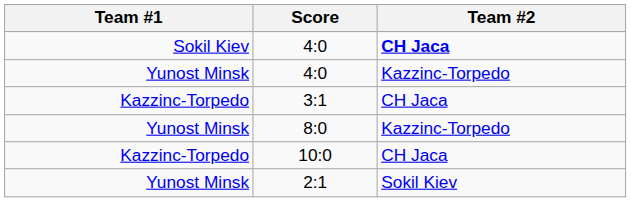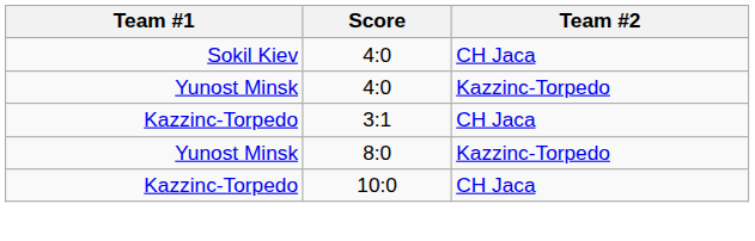 <table class="wikitable" style="text-align: center;">
 <tr>
 <th width=22%>Team #1</th>
 <th width=11%>Score</th>
 <th width=22%>Team #2</th>
 </tr>
 <tr>
 <td style="text-align: right;"><a href='#'>Sokil Kiev</a> </td>
 <td>4:0</td>
-<td style="text-align: left;"><strong> <a href='#'>CH Jaca</a></strong></td>
+<td style="text-align: left;"> <a href='#'>CH Jaca</a></td>
 </tr>
 <tr>
 <td style="text-align: right;"><a href='#'>Yunost Minsk</a> </td>
 <td>4:0</td>
 <td style="text-align: left;"> <a href='#'>Kazzinc-Torpedo</a></td>
 </tr>
 <tr>
 <td style="text-align: right;"><a href='#'>Kazzinc-Torpedo</a> </td>
 <td>3:1</td>
 <td style="text-align: left;"> <a href='#'>CH Jaca</a></td>
 </tr>
 <tr>
 <td style="text-align: right;"><a href='#'>Yunost Minsk</a> </td>
 <td>8:0</td>
 <td style="text-align: left;"> <a href='#'>Kazzinc-Torpedo</a></td>
 </tr>
 <tr>
 <td style="text-align: right;"><a href='#'>Kazzinc-Torpedo</a> </td>
 <td>10:0</td>
 <td style="text-align: left;"> <a href='#'>CH Jaca</a></td>
 </tr>
-<tr>
-<td style="text-align: right;"><a href='#'>Yunost Minsk</a> </td>
-<td>2:1</td>
-<td style="text-align: left;"> <a href='#'>Sokil Kiev</a></td>
-</tr>
 </table>
